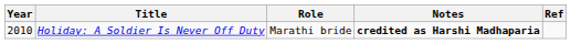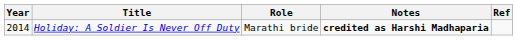 <table class="wikitable sortable">
 <tr>
 <th>Year</th>
 <th>Title</th>
 <th>Role</th>
 <th class="unsortable">Notes</th>
 <th class="unsortable">Ref</th>
 </tr>
 <tr>
-<td>2010</td>
+<td>2014</td>
 <td><em><a href='#'>Holiday: A Soldier Is Never Off Duty</a></em></td>
 <td>Marathi bride</td>
 <td><strong>credited as Harshi Madhaparia</strong></td>
 <td></td>
 </tr>
 </table>
